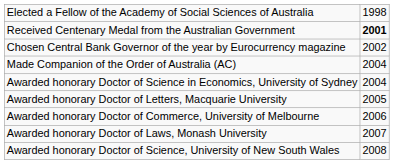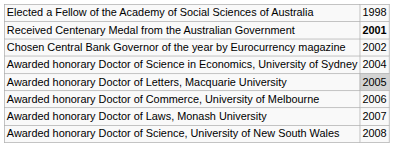 <table class="wikitable">
 <tr>
 <td>Elected a Fellow of the Academy of Social Sciences of Australia</td>
 <td>1998</td>
 </tr>
 <tr>
 <td>Received Centenary Medal from the Australian Government</td>
 <td><strong>2001</strong></td>
 </tr>
 <tr>
 <td>Chosen Central Bank Governor of the year by Eurocurrency magazine</td>
 <td>2002</td>
 </tr>
 <tr>
-<td>Made Companion of the Order of Australia (AC)    </td>
-<td>2004</td>
-</tr>
-<tr>
 <td>Awarded honorary Doctor of Science in Economics, University of Sydney</td>
 <td>2004</td>
 </tr>
 <tr>
 <td>Awarded honorary Doctor of Letters, Macquarie University  </td>
-<td>2005</td>
+<td style="background: lightgrey;">2005</td>
 </tr>
 <tr>
 <td>Awarded honorary Doctor of Commerce, University of Melbourne  </td>
 <td>2006</td>
 </tr>
 <tr>
 <td>Awarded honorary Doctor of Laws, Monash University</td>
 <td>2007</td>
 </tr>
 <tr>
 <td>Awarded honorary Doctor of Science, University of New South Wales</td>
 <td>2008</td>
 </tr>
 </table>
